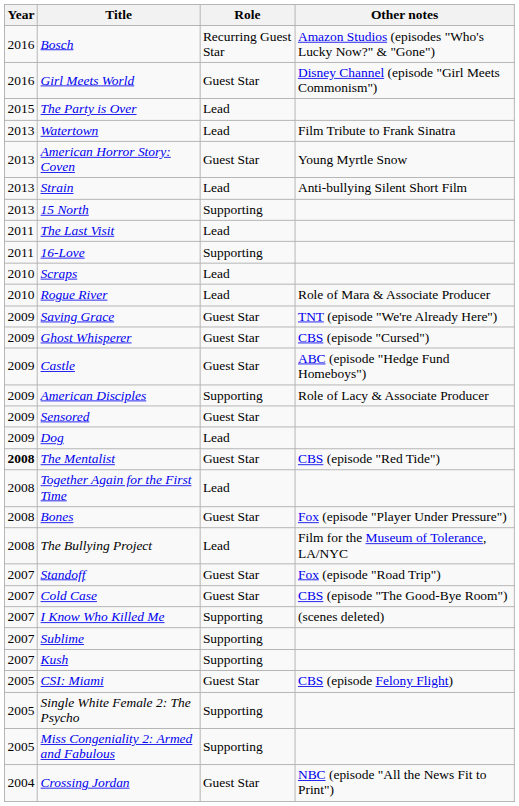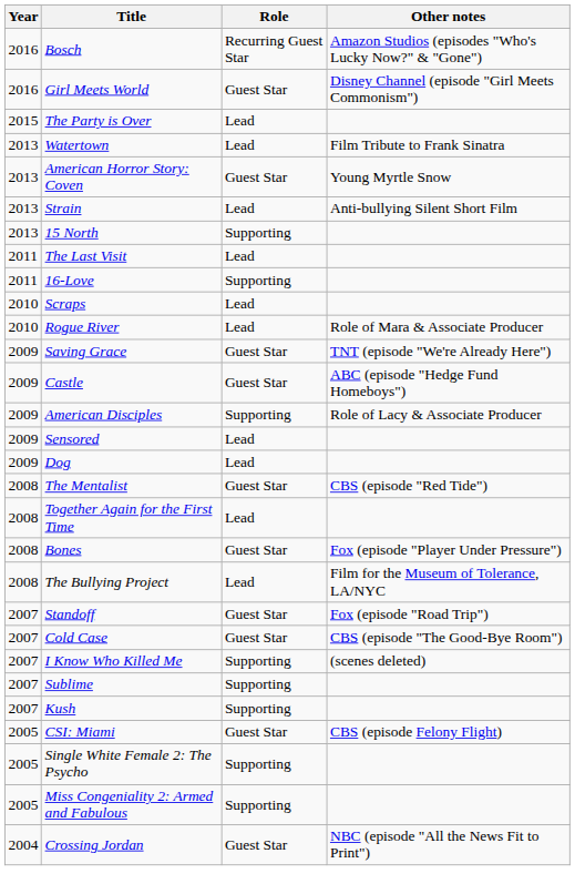 <table class="wikitable">
 <tr>
 <th>Year</th>
 <th>Title</th>
 <th>Role</th>
 <th>Other notes</th>
 </tr>
 <tr>
 <td>2016</td>
 <td><em><a href='#'>Bosch</a></em></td>
 <td>Recurring Guest Star</td>
 <td><a href='#'>Amazon Studios</a> (episodes "Who's Lucky Now?" & "Gone")</td>
 </tr>
 <tr>
 <td>2016</td>
 <td><em><a href='#'>Girl Meets World</a></em></td>
 <td>Guest Star</td>
 <td><a href='#'>Disney Channel</a> (episode "Girl Meets Commonism")</td>
 </tr>
 <tr>
 <td>2015</td>
 <td><em><a href='#'>The Party is Over</a></em></td>
 <td>Lead</td>
 <td></td>
 </tr>
 <tr>
 <td>2013</td>
 <td><em><a href='#'>Watertown</a></em></td>
 <td>Lead</td>
 <td>Film Tribute to Frank Sinatra</td>
 </tr>
 <tr>
 <td>2013</td>
 <td><em><a href='#'>American Horror Story: Coven</a></em></td>
 <td>Guest Star</td>
 <td>Young Myrtle Snow</td>
 </tr>
 <tr>
 <td>2013</td>
 <td><em><a href='#'>Strain</a></em></td>
 <td>Lead</td>
 <td>Anti-bullying Silent Short Film</td>
 </tr>
 <tr>
 <td>2013</td>
 <td><em><a href='#'>15 North</a></em></td>
 <td>Supporting</td>
 <td></td>
 </tr>
 <tr>
 <td>2011</td>
 <td><em><a href='#'>The Last Visit</a></em></td>
 <td>Lead</td>
 <td></td>
 </tr>
 <tr>
 <td>2011</td>
 <td><em><a href='#'>16-Love</a></em></td>
 <td>Supporting</td>
 <td></td>
 </tr>
 <tr>
 <td>2010</td>
 <td><em><a href='#'>Scraps</a></em></td>
 <td>Lead</td>
 <td></td>
 </tr>
 <tr>
 <td>2010</td>
 <td><em><a href='#'>Rogue River</a></em></td>
 <td>Lead</td>
 <td>Role of Mara & Associate Producer</td>
 </tr>
 <tr>
 <td>2009</td>
 <td><em><a href='#'>Saving Grace</a></em></td>
 <td>Guest Star</td>
 <td><a href='#'>TNT</a> (episode "We're Already Here")</td>
 </tr>
 <tr>
 <td>2009</td>
-<td><em><a href='#'>Ghost Whisperer</a></em></td>
-<td>Guest Star</td>
-<td><a href='#'>CBS</a> (episode "Cursed")</td>
-</tr>
-<tr>
-<td>2009</td>
 <td><em><a href='#'>Castle</a></em></td>
 <td>Guest Star</td>
 <td><a href='#'>ABC</a> (episode "Hedge Fund Homeboys")</td>
 </tr>
 <tr>
 <td>2009</td>
 <td><em><a href='#'>American Disciples</a></em></td>
 <td>Supporting</td>
 <td>Role of Lacy & Associate Producer</td>
 </tr>
 <tr>
 <td>2009</td>
 <td><em><a href='#'>Sensored</a></em></td>
-<td>Guest Star</td>
+<td>Lead</td>
 <td></td>
 </tr>
 <tr>
 <td>2009</td>
 <td><em><a href='#'>Dog</a></em></td>
 <td>Lead</td>
 <td></td>
 </tr>
 <tr>
-<td><strong>2008</strong></td>
+<td>2008</td>
 <td><em><a href='#'>The Mentalist</a></em></td>
 <td>Guest Star</td>
 <td><a href='#'>CBS</a> (episode "Red Tide")</td>
 </tr>
 <tr>
 <td>2008</td>
 <td><em><a href='#'>Together Again for the First Time</a></em></td>
 <td>Lead</td>
 <td></td>
 </tr>
 <tr>
 <td>2008</td>
 <td><em><a href='#'>Bones</a></em></td>
 <td>Guest Star</td>
 <td><a href='#'>Fox</a> (episode "Player Under Pressure")</td>
 </tr>
 <tr>
 <td>2008</td>
 <td><em>The Bullying Project</em></td>
 <td>Lead</td>
 <td>Film for the <a href='#'>Museum of Tolerance</a>, LA/NYC</td>
 </tr>
 <tr>
 <td>2007</td>
 <td><em><a href='#'>Standoff</a></em></td>
 <td>Guest Star</td>
 <td><a href='#'>Fox</a> (episode "Road Trip")</td>
 </tr>
 <tr>
 <td>2007</td>
 <td><em><a href='#'>Cold Case</a></em></td>
 <td>Guest Star</td>
 <td><a href='#'>CBS</a> (episode "The Good-Bye Room")</td>
 </tr>
 <tr>
 <td>2007</td>
 <td><em><a href='#'>I Know Who Killed Me</a></em></td>
 <td>Supporting</td>
 <td>(scenes deleted)</td>
 </tr>
 <tr>
 <td>2007</td>
 <td><em><a href='#'>Sublime</a></em></td>
 <td>Supporting</td>
 <td></td>
 </tr>
 <tr>
 <td>2007</td>
 <td><em><a href='#'>Kush</a></em></td>
 <td>Supporting</td>
 <td></td>
 </tr>
 <tr>
 <td>2005</td>
 <td><em><a href='#'>CSI: Miami</a></em></td>
 <td>Guest Star</td>
 <td><a href='#'>CBS</a> (episode <a href='#'>Felony Flight</a>)</td>
 </tr>
 <tr>
 <td>2005</td>
 <td><em>Single White Female 2: The Psycho</em></td>
 <td>Supporting</td>
 <td></td>
 </tr>
 <tr>
 <td>2005</td>
 <td><em><a href='#'>Miss Congeniality 2: Armed and Fabulous</a></em></td>
 <td>Supporting</td>
 <td></td>
 </tr>
 <tr>
 <td>2004</td>
 <td><em><a href='#'>Crossing Jordan</a></em></td>
 <td>Guest Star</td>
 <td><a href='#'>NBC</a> (episode "All the News Fit to Print")</td>
 </tr>
 </table>
